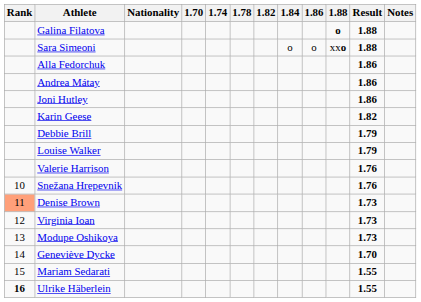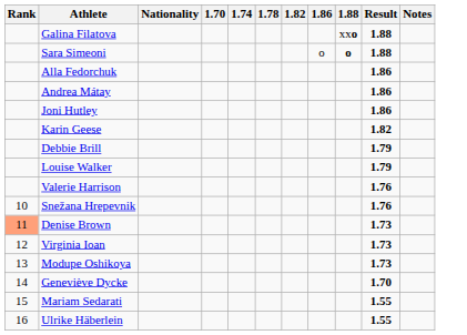 <table class="wikitable sortable" style="text-align:center">
 <tr>
 <th>Rank</th>
 <th>Athlete</th>
 <th>Nationality</th>
 <th>1.70</th>
 <th>1.74</th>
 <th>1.78</th>
 <th>1.82</th>
-<th>1.84</th>
 <th>1.86</th>
 <th>1.88</th>
 <th>Result</th>
 <th>Notes</th>
 </tr>
 <tr>
 <td></td>
 <td align=left><a href='#'>Galina Filatova</a></td>
 <td align=left></td>
 <td></td>
 <td></td>
 <td></td>
 <td></td>
 <td></td>
-<td></td>
-<td><strong>o</strong></td>
+<td>xx<strong>o</strong></td>
 <td><strong>1.88</strong></td>
 <td></td>
 </tr>
 <tr>
 <td></td>
 <td align=left><a href='#'>Sara Simeoni</a></td>
 <td align=left></td>
 <td></td>
 <td></td>
 <td></td>
 <td></td>
 <td>o</td>
-<td>o</td>
-<td>xx<strong>o</strong></td>
+<td><strong>o</strong></td>
 <td><strong>1.88</strong></td>
 <td></td>
 </tr>
 <tr>
 <td></td>
 <td align=left><a href='#'>Alla Fedorchuk</a></td>
 <td align=left></td>
-<td></td>
 <td></td>
 <td></td>
 <td></td>
 <td></td>
 <td></td>
 <td></td>
 <td><strong>1.86</strong></td>
 <td></td>
 </tr>
 <tr>
 <td></td>
 <td align=left><a href='#'>Andrea Mátay</a></td>
 <td align=left></td>
 <td></td>
 <td></td>
 <td></td>
 <td></td>
 <td></td>
 <td></td>
-<td></td>
 <td><strong>1.86</strong></td>
 <td></td>
 </tr>
 <tr>
 <td></td>
 <td align=left><a href='#'>Joni Hutley</a></td>
 <td align=left></td>
-<td></td>
 <td></td>
 <td></td>
 <td></td>
 <td></td>
 <td></td>
 <td></td>
 <td><strong>1.86</strong></td>
 <td></td>
 </tr>
 <tr>
 <td></td>
 <td align=left><a href='#'>Karin Geese</a></td>
 <td align=left></td>
 <td></td>
 <td></td>
 <td></td>
 <td></td>
 <td></td>
 <td></td>
-<td></td>
 <td><strong>1.82</strong></td>
 <td></td>
 </tr>
 <tr>
 <td></td>
 <td align=left><a href='#'>Debbie Brill</a></td>
 <td align=left></td>
-<td></td>
 <td></td>
 <td></td>
 <td></td>
 <td></td>
 <td></td>
 <td></td>
 <td><strong>1.79</strong></td>
 <td></td>
 </tr>
 <tr>
 <td></td>
 <td align=left><a href='#'>Louise Walker</a></td>
 <td align=left></td>
 <td></td>
 <td></td>
 <td></td>
 <td></td>
 <td></td>
 <td></td>
-<td></td>
 <td><strong>1.79</strong></td>
 <td></td>
 </tr>
 <tr>
 <td></td>
 <td align=left><a href='#'>Valerie Harrison</a></td>
 <td align=left></td>
-<td></td>
 <td></td>
 <td></td>
 <td></td>
 <td></td>
 <td></td>
 <td></td>
 <td><strong>1.76</strong></td>
 <td></td>
 </tr>
 <tr>
 <td>10</td>
 <td align=left><a href='#'>Snežana Hrepevnik</a></td>
 <td align=left></td>
 <td></td>
 <td></td>
 <td></td>
 <td></td>
 <td></td>
 <td></td>
-<td></td>
 <td><strong>1.76</strong></td>
 <td></td>
 </tr>
 <tr>
 <td style="background: lightsalmon;">11</td>
 <td align=left><a href='#'>Denise Brown</a></td>
 <td align=left></td>
-<td></td>
 <td></td>
 <td></td>
 <td></td>
 <td></td>
 <td></td>
 <td></td>
 <td><strong>1.73</strong></td>
 <td></td>
 </tr>
 <tr>
 <td>12</td>
 <td align=left><a href='#'>Virginia Ioan</a></td>
 <td align=left></td>
 <td></td>
 <td></td>
 <td></td>
 <td></td>
 <td></td>
 <td></td>
-<td></td>
 <td><strong>1.73</strong></td>
 <td></td>
 </tr>
 <tr>
 <td>13</td>
 <td align=left><a href='#'>Modupe Oshikoya</a></td>
 <td align=left></td>
-<td></td>
 <td></td>
 <td></td>
 <td></td>
 <td></td>
 <td></td>
 <td></td>
 <td><strong>1.73</strong></td>
 <td></td>
 </tr>
 <tr>
 <td>14</td>
 <td align=left><a href='#'>Geneviève Dycke</a></td>
 <td align=left></td>
 <td></td>
 <td></td>
 <td></td>
 <td></td>
 <td></td>
 <td></td>
-<td></td>
 <td><strong>1.70</strong></td>
 <td></td>
 </tr>
 <tr>
 <td>15</td>
 <td align=left><a href='#'>Mariam Sedarati</a></td>
 <td align=left></td>
 <td></td>
 <td></td>
 <td></td>
 <td></td>
 <td></td>
 <td></td>
-<td></td>
 <td><strong>1.55</strong></td>
 <td></td>
 </tr>
 <tr>
-<td><strong>16</strong></td>
+<td>16</td>
 <td align=left><a href='#'>Ulrike Häberlein</a></td>
 <td align=left></td>
-<td></td>
 <td></td>
 <td></td>
 <td></td>
 <td></td>
 <td></td>
 <td></td>
 <td><strong>1.55</strong></td>
 <td></td>
 </tr>
 </table>
